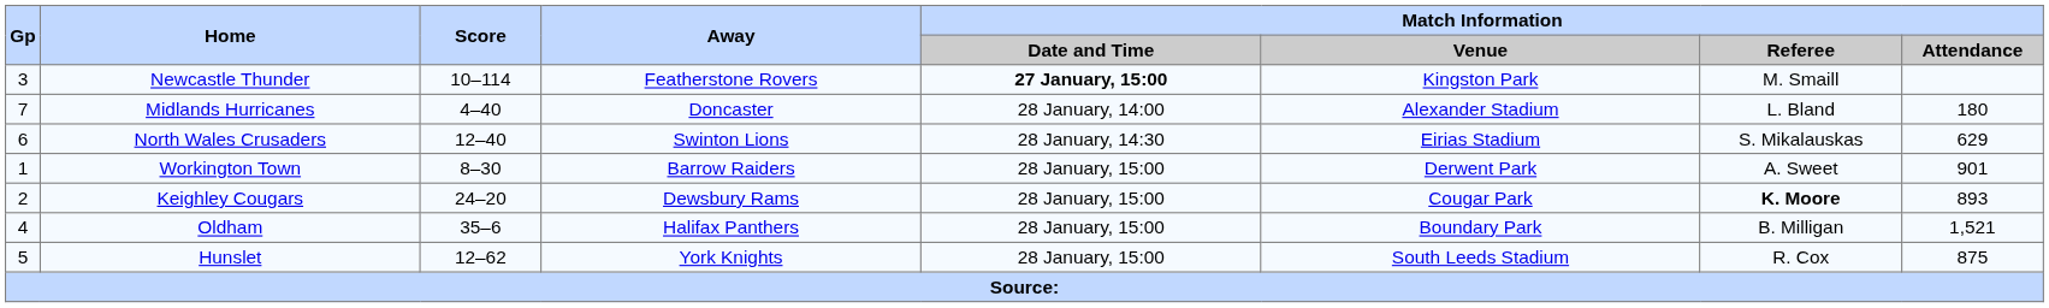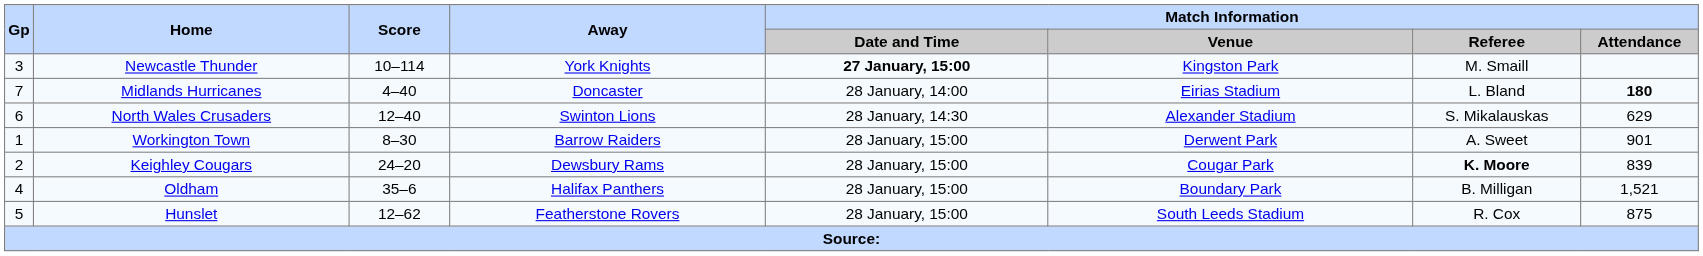 <table border=1 style="border-collapse:collapse; font-size:90%; text-align:center;" cellpadding=3 cellspacing=0 width=100%>
 <tr bgcolor=#C1D8FF>
 <th scope="col" rowspan=2 width=5>Gp</th>
 <th scope="col" rowspan=2 width=19%>Home</th>
 <th scope="col" rowspan=2 width=6%>Score</th>
 <th scope="col" rowspan=2 width=19%>Away</th>
 <th colspan=4>Match Information</th>
 </tr>
 <tr bgcolor=#CCCCCC>
 <th scope="col" width=17%>Date and Time</th>
 <th scope="col" width=22%>Venue</th>
 <th scope="col" width=10%>Referee</th>
 <th scope="col" width=7%>Attendance</th>
 </tr>
 <tr bgcolor=#F5FAFF>
 <td>3</td>
 <td> <a href='#'>Newcastle Thunder</a></td>
 <td>10–114</td>
-<td> <a href='#'>Featherstone Rovers</a></td>
+<td> <a href='#'>York Knights</a></td>
 <td><strong>27 January, 15:00</strong></td>
 <td><a href='#'>Kingston Park</a></td>
 <td>M. Smaill</td>
 <td></td>
 </tr>
 <tr bgcolor=#F5FAFF>
 <td>7</td>
 <td> <a href='#'>Midlands Hurricanes</a></td>
 <td>4–40</td>
 <td> <a href='#'>Doncaster</a></td>
 <td>28 January, 14:00</td>
-<td><a href='#'>Alexander Stadium</a></td>
+<td><a href='#'>Eirias Stadium</a></td>
 <td>L. Bland</td>
-<td>180</td>
+<td><strong>180</strong></td>
 </tr>
 <tr bgcolor=#F5FAFF>
 <td>6</td>
 <td> <a href='#'>North Wales Crusaders</a></td>
 <td>12–40</td>
 <td> <a href='#'>Swinton Lions</a></td>
 <td>28 January, 14:30</td>
-<td><a href='#'>Eirias Stadium</a></td>
+<td><a href='#'>Alexander Stadium</a></td>
 <td>S. Mikalauskas</td>
 <td>629</td>
 </tr>
 <tr bgcolor=#F5FAFF>
 <td>1</td>
 <td> <a href='#'>Workington Town</a></td>
 <td>8–30</td>
 <td> <a href='#'>Barrow Raiders</a></td>
 <td>28 January, 15:00</td>
 <td><a href='#'>Derwent Park</a></td>
 <td>A. Sweet</td>
 <td>901</td>
 </tr>
 <tr bgcolor=#F5FAFF>
 <td>2</td>
 <td> <a href='#'>Keighley Cougars</a></td>
 <td>24–20</td>
 <td> <a href='#'>Dewsbury Rams</a></td>
 <td>28 January, 15:00</td>
 <td><a href='#'>Cougar Park</a></td>
 <td><strong>K. Moore</strong></td>
-<td>893</td>
+<td>839</td>
 </tr>
 <tr bgcolor=#F5FAFF>
 <td>4</td>
 <td> <a href='#'>Oldham</a></td>
 <td>35–6</td>
 <td> <a href='#'>Halifax Panthers</a></td>
 <td>28 January, 15:00</td>
 <td><a href='#'>Boundary Park</a></td>
 <td>B. Milligan</td>
 <td>1,521</td>
 </tr>
 <tr bgcolor=#F5FAFF>
 <td>5</td>
 <td> <a href='#'>Hunslet</a></td>
 <td>12–62</td>
-<td> <a href='#'>York Knights</a></td>
+<td> <a href='#'>Featherstone Rovers</a></td>
 <td>28 January, 15:00</td>
 <td><a href='#'>South Leeds Stadium</a></td>
 <td>R. Cox</td>
 <td>875</td>
 </tr>
 <tr style="background:#c1d8ff;">
 <th colspan=8>Source:</th>
 </tr>
 </table>
